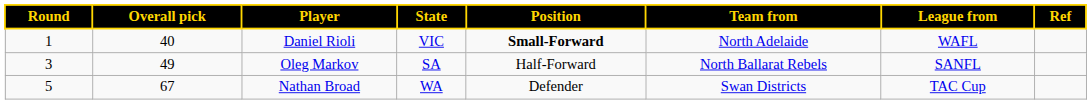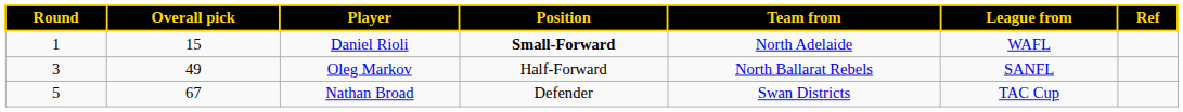 <table class="wikitable" style="text-align:center; font-size:100%; width:60%;">
 <tr>
 <th style="background:black; border: solid gold 2px; color:gold;">Round</th>
 <th style="background:black; border: solid gold 2px; color:gold;">Overall pick</th>
 <th style="background:black; border: solid gold 2px; color:gold;">Player</th>
-<th style="background:black; border: solid gold 2px; color:gold;">State</th>
 <th style="background:black; border: solid gold 2px; color:gold;">Position</th>
 <th style="background:black; border: solid gold 2px; color:gold;">Team from</th>
 <th style="background:black; border: solid gold 2px; color:gold;">League from</th>
 <th style="background:black; border: solid gold 2px; color:gold;">Ref</th>
 </tr>
 <tr>
 <td>1</td>
-<td>40</td>
+<td>15</td>
 <td><a href='#'>Daniel Rioli</a></td>
-<td><a href='#'>VIC</a></td>
 <td><strong>Small-Forward</strong></td>
 <td><a href='#'>North Adelaide</a></td>
 <td><a href='#'>WAFL</a></td>
 <td></td>
 </tr>
 <tr>
 <td>3</td>
 <td>49</td>
 <td><a href='#'>Oleg Markov</a></td>
-<td><a href='#'>SA</a></td>
 <td>Half-Forward</td>
 <td><a href='#'>North Ballarat Rebels</a></td>
 <td><a href='#'>SANFL</a></td>
 <td></td>
 </tr>
 <tr>
 <td>5</td>
 <td>67</td>
 <td><a href='#'>Nathan Broad</a></td>
-<td><a href='#'>WA</a></td>
 <td>Defender</td>
 <td><a href='#'>Swan Districts</a></td>
 <td><a href='#'>TAC Cup</a></td>
 <td></td>
 </tr>
 </table>
